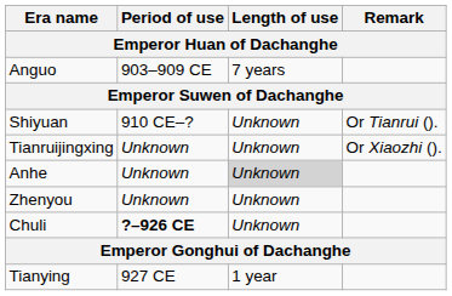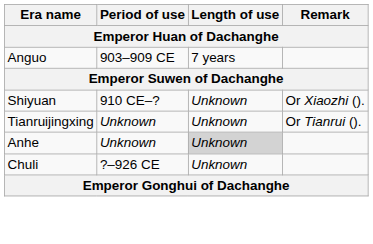 <table class="wikitable">
 <tr>
 <th>Era name</th>
 <th>Period of use</th>
 <th>Length of use</th>
 <th>Remark</th>
 </tr>
 <tr>
 <th colspan="4">Emperor Huan of Dachanghe<br></th>
 </tr>
 <tr>
 <td>Anguo<br></td>
 <td>903–909 CE</td>
 <td>7 years</td>
 <td></td>
 </tr>
 <tr>
 <th colspan="4">Emperor Suwen of Dachanghe<br></th>
 </tr>
 <tr>
 <td>Shiyuan<br></td>
 <td>910 CE–?</td>
 <td><em>Unknown</em></td>
-<td>Or <em>Tianrui</em> ().</td>
+<td>Or <em>Xiaozhi</em> ().</td>
 </tr>
 <tr>
 <td>Tianruijingxing<br></td>
 <td><em>Unknown</em></td>
 <td><em>Unknown</em></td>
-<td>Or <em>Xiaozhi</em> ().</td>
+<td>Or <em>Tianrui</em> ().</td>
 </tr>
 <tr>
 <td>Anhe<br></td>
 <td><em>Unknown</em></td>
 <td style="background: lightgrey;"><em>Unknown</em></td>
 <td></td>
 </tr>
 <tr>
-<td>Zhenyou<br></td>
-<td><em>Unknown</em></td>
-<td><em>Unknown</em></td>
-<td></td>
-</tr>
-<tr>
 <td>Chuli<br></td>
-<td><strong>?–926 CE</strong></td>
+<td>?–926 CE</td>
 <td><em>Unknown</em></td>
 <td></td>
 </tr>
 <tr>
 <th colspan="4">Emperor Gonghui of Dachanghe<br></th>
 </tr>
-<tr>
-<td>Tianying<br></td>
-<td>927 CE</td>
-<td>1 year</td>
-<td></td>
-</tr>
 </table>
